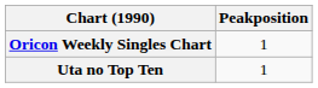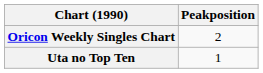 <table class="wikitable plainrowheaders" style="text-align:center;">
 <tr>
 <th>Chart (1990)</th>
 <th>Peakposition</th>
 </tr>
 <tr>
 <th scope="row"><a href='#'>Oricon</a> Weekly Singles Chart</th>
-<td>1</td>
+<td>2</td>
 </tr>
 <tr>
 <th scope="row">Uta no Top Ten</th>
 <td>1</td>
 </tr>
 </table>
